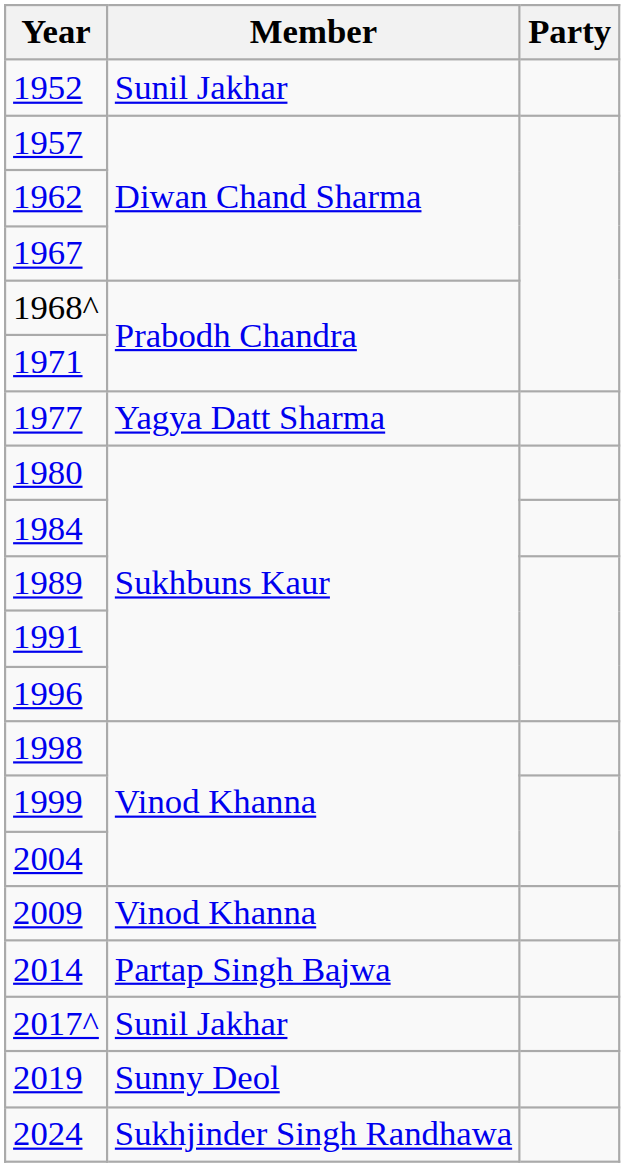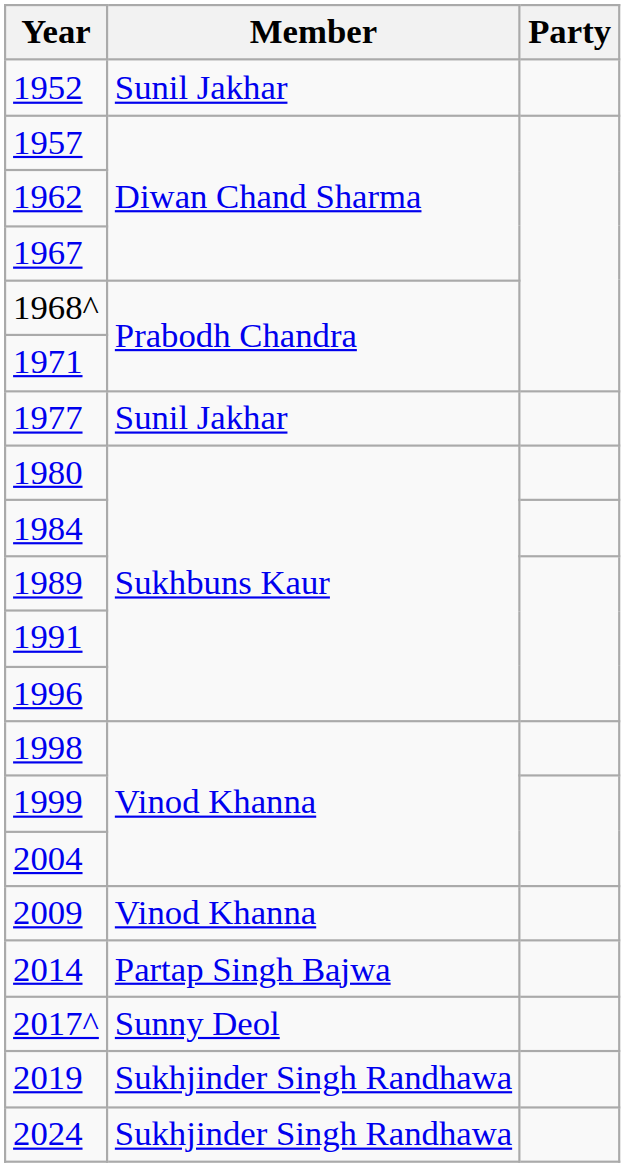 <table class="wikitable">
 <tr>
 <th>Year</th>
 <th>Member</th>
 <th colspan=2>Party</th>
 </tr>
 <tr>
 <td><a href='#'>1952</a></td>
 <td><a href='#'>Sunil Jakhar</a></td>
 <td></td>
 </tr>
 <tr>
 <td><a href='#'>1957</a></td>
 <td rowspan=3><a href='#'>Diwan Chand Sharma</a></td>
 </tr>
 <tr>
 <td><a href='#'>1962</a></td>
 </tr>
 <tr>
 <td><a href='#'>1967</a></td>
 </tr>
 <tr>
 <td>1968^</td>
 <td rowspan=2><a href='#'>Prabodh Chandra</a></td>
 </tr>
 <tr>
 <td><a href='#'>1971</a></td>
 </tr>
 <tr>
 <td><a href='#'>1977</a></td>
-<td><a href='#'>Yagya Datt Sharma</a></td>
+<td><a href='#'>Sunil Jakhar</a></td>
 <td></td>
 </tr>
 <tr>
 <td><a href='#'>1980</a></td>
 <td rowspan=5><a href='#'>Sukhbuns Kaur</a></td>
 <td></td>
 </tr>
 <tr>
 <td><a href='#'>1984</a></td>
 <td></td>
 </tr>
 <tr>
 <td><a href='#'>1989</a></td>
 </tr>
 <tr>
 <td><a href='#'>1991</a></td>
 </tr>
 <tr>
 <td><a href='#'>1996</a></td>
 </tr>
 <tr>
 <td><a href='#'>1998</a></td>
 <td rowspan=3><a href='#'>Vinod Khanna</a></td>
 <td></td>
 </tr>
 <tr>
 <td><a href='#'>1999</a></td>
 </tr>
 <tr>
 <td><a href='#'>2004</a></td>
 </tr>
 <tr>
 <td><a href='#'>2009</a></td>
 <td><a href='#'>Vinod Khanna</a></td>
 <td></td>
 </tr>
 <tr>
 <td><a href='#'>2014</a></td>
 <td><a href='#'>Partap Singh Bajwa</a></td>
 <td></td>
 </tr>
 <tr>
 <td><a href='#'>2017^</a></td>
-<td><a href='#'>Sunil Jakhar</a></td>
+<td><a href='#'>Sunny Deol</a></td>
 <td></td>
 </tr>
 <tr>
 <td><a href='#'>2019</a></td>
-<td><a href='#'>Sunny Deol</a></td>
+<td><a href='#'>Sukhjinder Singh Randhawa</a></td>
 <td></td>
 </tr>
 <tr>
 <td><a href='#'>2024</a></td>
 <td><a href='#'>Sukhjinder Singh Randhawa</a></td>
 <td></td>
 </tr>
 </table>
